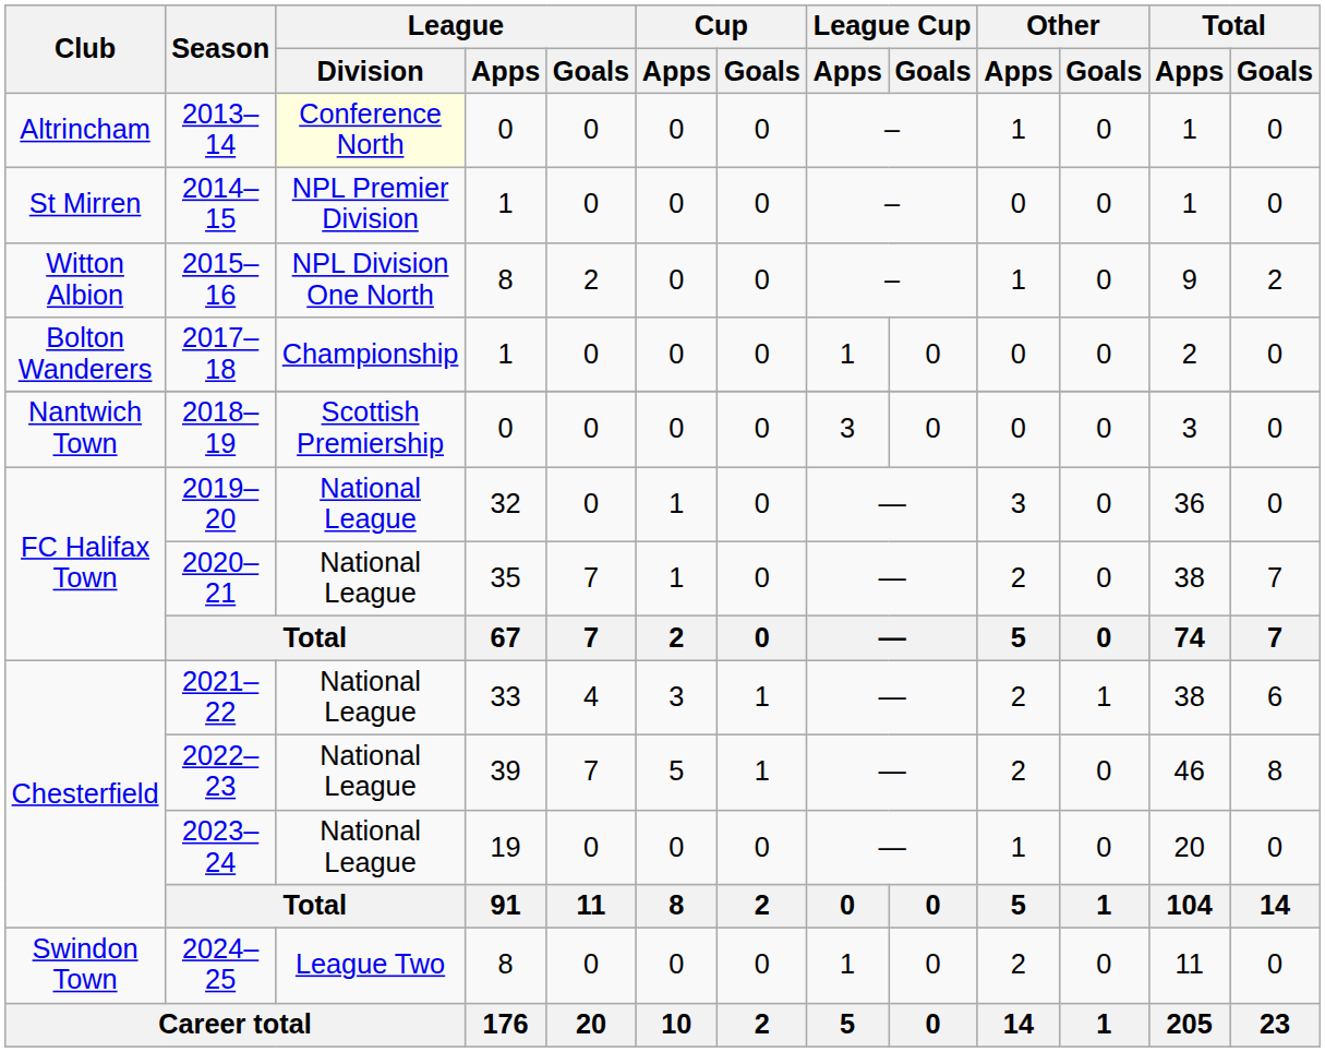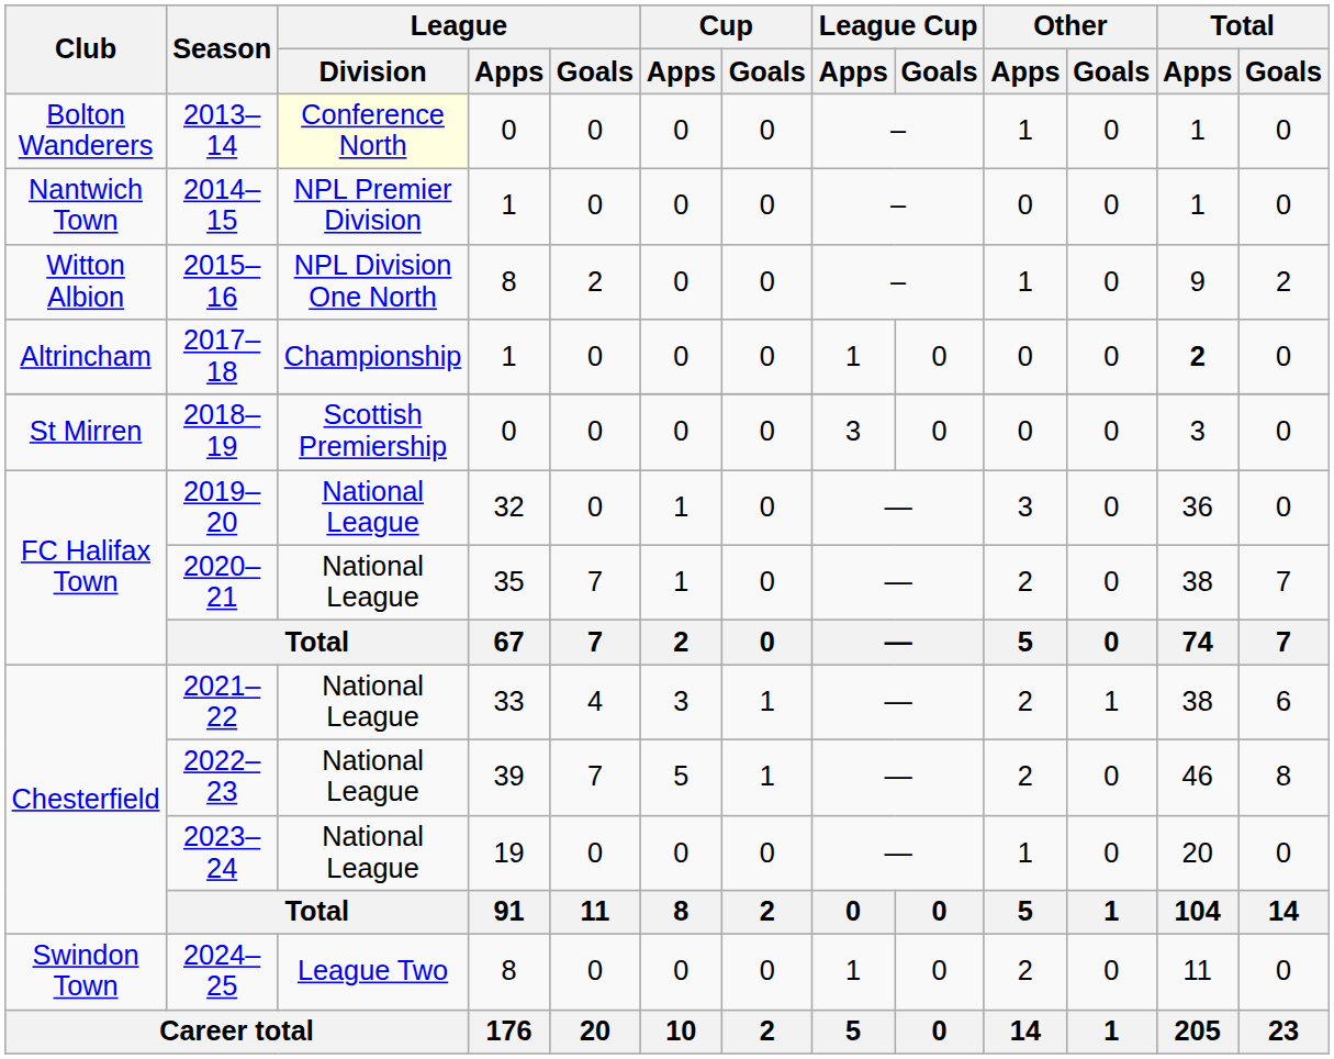 <table class="wikitable" style="text-align: center;">
 <tr>
 <th rowspan="2">Club</th>
 <th rowspan="2">Season</th>
 <th colspan="3">League</th>
 <th colspan="2">Cup</th>
 <th colspan="2">League Cup</th>
 <th colspan="2">Other</th>
 <th colspan="2">Total</th>
 </tr>
 <tr>
 <th>Division</th>
 <th>Apps</th>
 <th>Goals</th>
 <th>Apps</th>
 <th>Goals</th>
 <th>Apps</th>
 <th>Goals</th>
 <th>Apps</th>
 <th>Goals</th>
 <th>Apps</th>
 <th>Goals</th>
 </tr>
 <tr>
-<td><a href='#'>Altrincham</a></td>
+<td valign="center"><a href='#'>Bolton Wanderers</a></td>
 <td><a href='#'>2013–14</a></td>
 <td style="background: lightyellow;"><a href='#'>Conference North</a></td>
 <td>0</td>
 <td>0</td>
 <td>0</td>
 <td>0</td>
 <td colspan="2">–</td>
 <td>1</td>
 <td>0</td>
 <td>1</td>
 <td>0</td>
 </tr>
 <tr>
-<td valign="center"><a href='#'>St Mirren</a></td>
+<td><a href='#'>Nantwich Town</a></td>
 <td><a href='#'>2014–15</a></td>
 <td><a href='#'>NPL Premier Division</a></td>
 <td>1</td>
 <td>0</td>
 <td>0</td>
 <td>0</td>
 <td colspan="2">–</td>
 <td>0</td>
 <td>0</td>
 <td>1</td>
 <td>0</td>
 </tr>
 <tr>
 <td><a href='#'>Witton Albion</a></td>
 <td><a href='#'>2015–16</a></td>
 <td><a href='#'>NPL Division One North</a></td>
 <td>8</td>
 <td>2</td>
 <td>0</td>
 <td>0</td>
 <td colspan="2">–</td>
 <td>1</td>
 <td>0</td>
 <td>9</td>
 <td>2</td>
 </tr>
 <tr>
-<td valign="center"><a href='#'>Bolton Wanderers</a></td>
+<td><a href='#'>Altrincham</a></td>
 <td><a href='#'>2017–18</a></td>
 <td><a href='#'>Championship</a></td>
 <td>1</td>
 <td>0</td>
 <td>0</td>
 <td>0</td>
 <td>1</td>
 <td>0</td>
 <td>0</td>
 <td>0</td>
-<td>2</td>
+<td><strong>2</strong></td>
 <td>0</td>
 </tr>
 <tr>
 </tr>
 <tr>
-<td><a href='#'>Nantwich Town</a></td>
+<td valign="center"><a href='#'>St Mirren</a></td>
 <td><a href='#'>2018–19</a></td>
 <td><a href='#'>Scottish Premiership</a></td>
 <td>0</td>
 <td>0</td>
 <td>0</td>
 <td>0</td>
 <td>3</td>
 <td>0</td>
 <td>0</td>
 <td>0</td>
 <td>3</td>
 <td>0</td>
 </tr>
 <tr>
 <td rowspan="3"><a href='#'>FC Halifax Town</a></td>
 <td><a href='#'>2019–20</a></td>
 <td><a href='#'>National League</a></td>
 <td>32</td>
 <td>0</td>
 <td>1</td>
 <td>0</td>
 <td colspan="2">—</td>
 <td>3</td>
 <td>0</td>
 <td>36</td>
 <td>0</td>
 </tr>
 <tr>
 <td><a href='#'>2020–21</a></td>
 <td>National League</td>
 <td>35</td>
 <td>7</td>
 <td>1</td>
 <td>0</td>
 <td colspan="2">—</td>
 <td>2</td>
 <td>0</td>
 <td>38</td>
 <td>7</td>
 </tr>
 <tr>
 <th colspan="2">Total</th>
 <th>67</th>
 <th>7</th>
 <th>2</th>
 <th>0</th>
 <th colspan="2">—</th>
 <th>5</th>
 <th>0</th>
 <th>74</th>
 <th>7</th>
 </tr>
 <tr>
 <td rowspan="4"><a href='#'>Chesterfield</a></td>
 <td><a href='#'>2021–22</a></td>
 <td>National League</td>
 <td>33</td>
 <td>4</td>
 <td>3</td>
 <td>1</td>
 <td colspan="2">—</td>
 <td>2</td>
 <td>1</td>
 <td>38</td>
 <td>6</td>
 </tr>
 <tr>
 <td><a href='#'>2022–23</a></td>
 <td>National League</td>
 <td>39</td>
 <td>7</td>
 <td>5</td>
 <td>1</td>
 <td colspan="2">—</td>
 <td>2</td>
 <td>0</td>
 <td>46</td>
 <td>8</td>
 </tr>
 <tr>
 <td><a href='#'>2023–24</a></td>
 <td>National League</td>
 <td>19</td>
 <td>0</td>
 <td>0</td>
 <td>0</td>
 <td colspan="2">—</td>
 <td>1</td>
 <td>0</td>
 <td>20</td>
 <td>0</td>
 </tr>
 <tr>
 <th colspan="2">Total</th>
 <th>91</th>
 <th>11</th>
 <th>8</th>
 <th>2</th>
 <th>0</th>
 <th>0</th>
 <th>5</th>
 <th>1</th>
 <th>104</th>
 <th>14</th>
 </tr>
 <tr>
 <td><a href='#'>Swindon Town</a></td>
 <td><a href='#'>2024–25</a></td>
 <td><a href='#'>League Two</a></td>
 <td>8</td>
 <td>0</td>
 <td>0</td>
 <td>0</td>
 <td>1</td>
 <td>0</td>
 <td>2</td>
 <td>0</td>
 <td>11</td>
 <td>0</td>
 </tr>
 <tr>
 <th colspan="3">Career total</th>
 <th>176</th>
 <th>20</th>
 <th>10</th>
 <th>2</th>
 <th>5</th>
 <th>0</th>
 <th>14</th>
 <th>1</th>
 <th>205</th>
 <th>23</th>
 </tr>
 </table>
